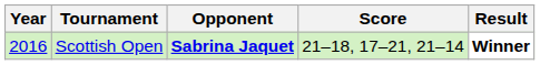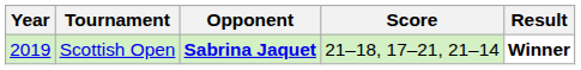 <table class="sortable wikitable" style="font-size: 90%;">
 <tr>
 <th>Year</th>
 <th>Tournament</th>
 <th>Opponent</th>
 <th>Score</th>
 <th>Result</th>
 </tr>
 <tr style="background:#D4F1C5">
-<td align="center"><a href='#'>2016</a></td>
+<td align="center"><a href='#'>2019</a></td>
 <td align="left"><a href='#'>Scottish Open</a></td>
 <td align="left"><strong> <a href='#'>Sabrina Jaquet</a></strong></td>
 <td align="left">21–18, 17–21, 21–14</td>
 <td style="text-align:left; background:white"> <strong>Winner</strong></td>
 </tr>
 </table>
